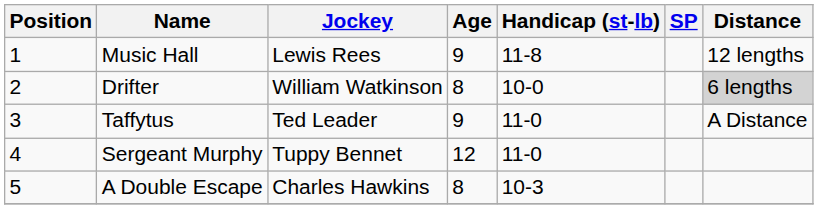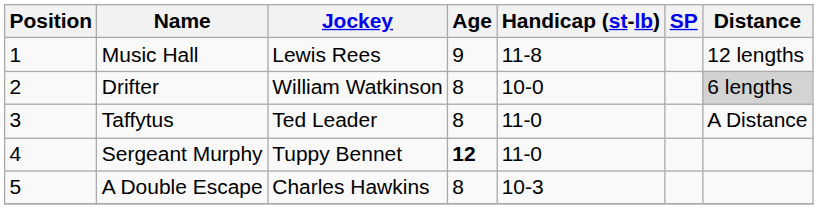 <table class="wikitable sortable">
 <tr>
 <th data-sort-type="number">Position</th>
 <th>Name</th>
 <th><a href='#'>Jockey</a></th>
 <th data-sort-type="number">Age</th>
 <th>Handicap (<a href='#'>st</a>-<a href='#'>lb</a>)</th>
 <th><a href='#'>SP</a></th>
 <th>Distance</th>
 </tr>
 <tr>
 <td>1</td>
 <td>Music Hall</td>
 <td>Lewis Rees</td>
 <td>9</td>
 <td>11-8</td>
 <td></td>
 <td>12 lengths</td>
 </tr>
 <tr>
 <td>2</td>
 <td>Drifter</td>
 <td>William Watkinson</td>
 <td>8</td>
 <td>10-0</td>
 <td></td>
 <td style="background: lightgrey;">6 lengths</td>
 </tr>
 <tr>
 <td>3</td>
 <td>Taffytus</td>
 <td>Ted Leader</td>
-<td>9</td>
+<td>8</td>
 <td>11-0</td>
 <td></td>
 <td>A Distance</td>
 </tr>
 <tr>
 <td>4</td>
 <td>Sergeant Murphy</td>
 <td>Tuppy Bennet</td>
-<td>12</td>
+<td><strong>12</strong></td>
 <td>11-0</td>
 <td></td>
 <td></td>
 </tr>
 <tr>
 <td>5</td>
 <td>A Double Escape</td>
 <td>Charles Hawkins</td>
 <td>8</td>
 <td>10-3</td>
 <td></td>
 <td></td>
 </tr>
 <tr>
 </tr>
 </table>
